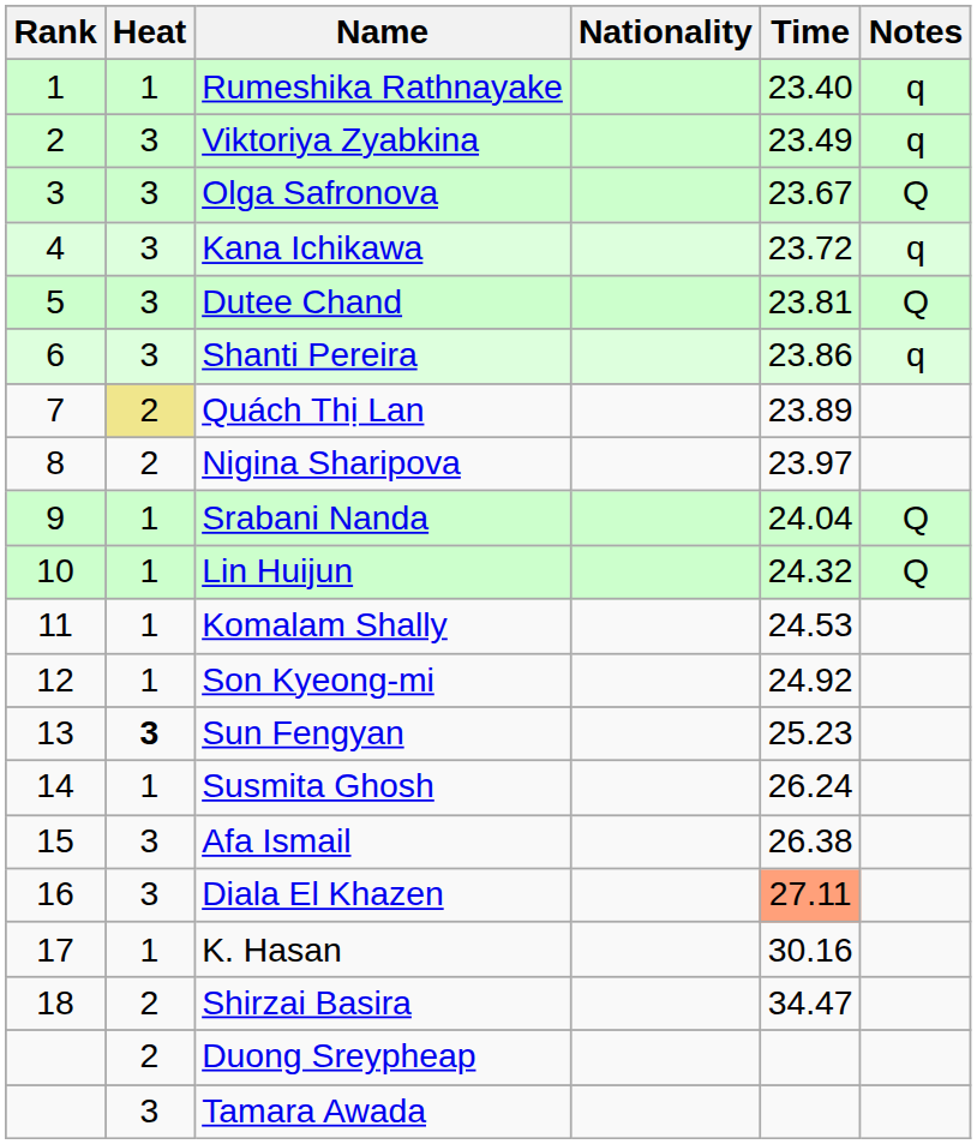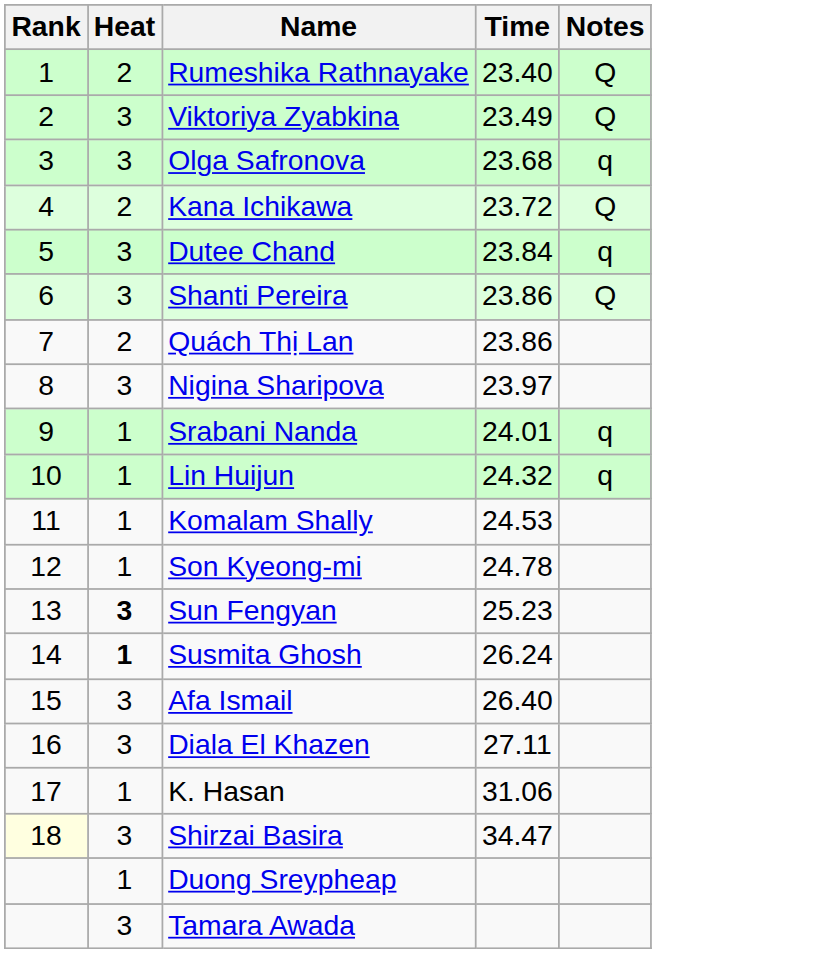 <table class="wikitable sortable" style="text-align:center">
 <tr>
 <th>Rank</th>
 <th>Heat</th>
 <th>Name</th>
-<th>Nationality</th>
 <th>Time</th>
 <th>Notes</th>
 </tr>
 <tr bgcolor=ccffcc>
 <td>1</td>
-<td>1</td>
+<td>2</td>
 <td align=left><a href='#'>Rumeshika Rathnayake</a></td>
-<td align=left></td>
 <td>23.40</td>
-<td>q</td>
+<td>Q</td>
 </tr>
 <tr bgcolor=ccffcc>
 <td>2</td>
 <td>3</td>
 <td align=left><a href='#'>Viktoriya Zyabkina</a></td>
-<td align=left></td>
 <td>23.49</td>
-<td>q</td>
+<td>Q</td>
 </tr>
 <tr bgcolor=ccffcc>
 <td>3</td>
 <td>3</td>
 <td align=left><a href='#'>Olga Safronova</a></td>
-<td align=left></td>
-<td>23.67</td>
-<td>Q</td>
+<td>23.68</td>
+<td>q</td>
 </tr>
 <tr bgcolor=ddffdd>
 <td>4</td>
-<td>3</td>
+<td>2</td>
 <td align=left><a href='#'>Kana Ichikawa</a></td>
-<td align=left></td>
 <td>23.72</td>
-<td>q</td>
+<td>Q</td>
 </tr>
 <tr bgcolor=ccffcc>
 <td>5</td>
 <td>3</td>
 <td align=left><a href='#'>Dutee Chand</a></td>
-<td align=left></td>
-<td>23.81</td>
-<td>Q</td>
+<td>23.84</td>
+<td>q</td>
 </tr>
 <tr bgcolor=ddffdd>
 <td>6</td>
 <td>3</td>
 <td align=left><a href='#'>Shanti Pereira</a></td>
-<td align=left></td>
 <td>23.86</td>
-<td>q</td>
+<td>Q</td>
 </tr>
 <tr>
 <td>7</td>
-<td style="background: khaki;">2</td>
+<td>2</td>
 <td align=left><a href='#'>Quách Thị Lan</a></td>
-<td align=left></td>
-<td>23.89</td>
+<td>23.86</td>
 <td></td>
 </tr>
 <tr>
 <td>8</td>
-<td>2</td>
+<td>3</td>
 <td align=left><a href='#'>Nigina Sharipova</a></td>
-<td align=left></td>
 <td>23.97</td>
 <td></td>
 </tr>
 <tr bgcolor=ccffcc>
 <td>9</td>
 <td>1</td>
 <td align=left><a href='#'>Srabani Nanda</a></td>
-<td align=left></td>
-<td>24.04</td>
-<td>Q</td>
+<td>24.01</td>
+<td>q</td>
 </tr>
 <tr bgcolor=ccffcc>
 <td>10</td>
 <td>1</td>
 <td align=left><a href='#'>Lin Huijun</a></td>
-<td align=left></td>
 <td>24.32</td>
-<td>Q</td>
+<td>q</td>
 </tr>
 <tr>
 <td>11</td>
 <td>1</td>
 <td align=left><a href='#'>Komalam Shally</a></td>
-<td align=left></td>
 <td>24.53</td>
 <td></td>
 </tr>
 <tr>
 <td>12</td>
 <td>1</td>
 <td align=left><a href='#'>Son Kyeong-mi</a></td>
-<td align=left></td>
-<td>24.92</td>
+<td>24.78</td>
 <td></td>
 </tr>
 <tr>
 <td>13</td>
 <td><strong>3</strong></td>
 <td align=left><a href='#'>Sun Fengyan</a></td>
-<td align=left></td>
 <td>25.23</td>
 <td></td>
 </tr>
 <tr>
 <td>14</td>
-<td>1</td>
+<td><strong>1</strong></td>
 <td align=left><a href='#'>Susmita Ghosh</a></td>
-<td align=left></td>
 <td>26.24</td>
 <td></td>
 </tr>
 <tr>
 <td>15</td>
 <td>3</td>
 <td align=left><a href='#'>Afa Ismail</a></td>
-<td align=left></td>
-<td>26.38</td>
+<td>26.40</td>
 <td></td>
 </tr>
 <tr>
 <td>16</td>
 <td>3</td>
 <td align=left><a href='#'>Diala El Khazen</a></td>
-<td align=left></td>
-<td style="background: lightsalmon;">27.11</td>
+<td>27.11</td>
 <td></td>
 </tr>
 <tr>
 <td>17</td>
 <td>1</td>
 <td align=left>K. Hasan</td>
-<td align=left></td>
-<td>30.16</td>
+<td>31.06</td>
 <td></td>
 </tr>
 <tr>
-<td>18</td>
-<td>2</td>
+<td style="background: lightyellow;">18</td>
+<td>3</td>
 <td align=left><a href='#'>Shirzai Basira</a></td>
-<td align=left></td>
 <td>34.47</td>
 <td></td>
 </tr>
 <tr>
 <td></td>
-<td>2</td>
+<td>1</td>
 <td align=left><a href='#'>Duong Sreypheap</a></td>
-<td align=left></td>
 <td></td>
 <td></td>
 </tr>
 <tr>
 <td></td>
 <td>3</td>
 <td align=left><a href='#'>Tamara Awada</a></td>
-<td align=left></td>
 <td></td>
 <td></td>
 </tr>
 </table>
